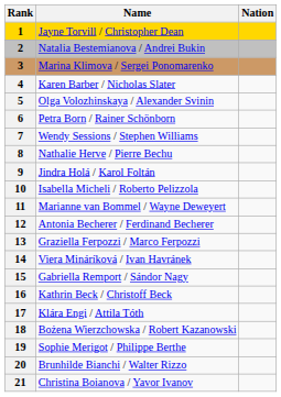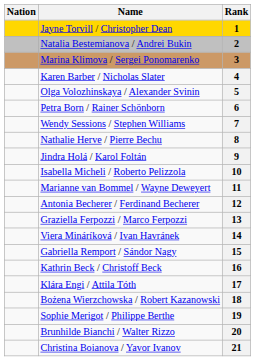 <table class="wikitable">
 <tr>
+<th>Nation</th>
+<th>Name</th>
 <th>Rank</th>
-<th>Name</th>
-<th>Nation</th>
 </tr>
 <tr bgcolor="gold">
+<td></td>
+<td><a href='#'>Jayne Torvill</a> / <a href='#'>Christopher Dean</a></td>
 <td align="center"><strong>1</strong></td>
-<td><a href='#'>Jayne Torvill</a> / <a href='#'>Christopher Dean</a></td>
-<td></td>
 </tr>
 <tr bgcolor="silver">
+<td></td>
+<td><a href='#'>Natalia Bestemianova</a> / <a href='#'>Andrei Bukin</a></td>
 <td align="center"><strong>2</strong></td>
-<td><a href='#'>Natalia Bestemianova</a> / <a href='#'>Andrei Bukin</a></td>
-<td></td>
 </tr>
 <tr bgcolor="cc9966">
+<td></td>
+<td><a href='#'>Marina Klimova</a> / <a href='#'>Sergei Ponomarenko</a></td>
 <td align="center"><strong>3</strong></td>
-<td><a href='#'>Marina Klimova</a> / <a href='#'>Sergei Ponomarenko</a></td>
-<td></td>
 </tr>
 <tr>
+<td></td>
+<td><a href='#'>Karen Barber</a> / <a href='#'>Nicholas Slater</a></td>
 <th>4</th>
-<td><a href='#'>Karen Barber</a> / <a href='#'>Nicholas Slater</a></td>
-<td></td>
 </tr>
 <tr>
+<td></td>
+<td><a href='#'>Olga Volozhinskaya</a> / <a href='#'>Alexander Svinin</a></td>
 <th>5</th>
-<td><a href='#'>Olga Volozhinskaya</a> / <a href='#'>Alexander Svinin</a></td>
-<td></td>
 </tr>
 <tr>
+<td></td>
+<td><a href='#'>Petra Born</a> / <a href='#'>Rainer Schönborn</a></td>
 <th>6</th>
-<td><a href='#'>Petra Born</a> / <a href='#'>Rainer Schönborn</a></td>
-<td></td>
 </tr>
 <tr>
+<td></td>
+<td><a href='#'>Wendy Sessions</a> / <a href='#'>Stephen Williams</a></td>
 <th>7</th>
-<td><a href='#'>Wendy Sessions</a> / <a href='#'>Stephen Williams</a></td>
-<td></td>
 </tr>
 <tr>
+<td></td>
+<td><a href='#'>Nathalie Herve</a> / <a href='#'>Pierre Bechu</a></td>
 <th>8</th>
-<td><a href='#'>Nathalie Herve</a> / <a href='#'>Pierre Bechu</a></td>
-<td></td>
 </tr>
 <tr>
+<td></td>
+<td><a href='#'>Jindra Holá</a> / <a href='#'>Karol Foltán</a></td>
 <th>9</th>
-<td><a href='#'>Jindra Holá</a> / <a href='#'>Karol Foltán</a></td>
-<td></td>
 </tr>
 <tr>
+<td></td>
+<td><a href='#'>Isabella Micheli</a> / <a href='#'>Roberto Pelizzola</a></td>
 <th>10</th>
-<td><a href='#'>Isabella Micheli</a> / <a href='#'>Roberto Pelizzola</a></td>
-<td></td>
 </tr>
 <tr>
+<td></td>
+<td><a href='#'>Marianne van Bommel</a> / <a href='#'>Wayne Deweyert</a></td>
 <th>11</th>
-<td><a href='#'>Marianne van Bommel</a> / <a href='#'>Wayne Deweyert</a></td>
-<td></td>
 </tr>
 <tr>
+<td></td>
+<td><a href='#'>Antonia Becherer</a> / <a href='#'>Ferdinand Becherer</a></td>
 <th>12</th>
-<td><a href='#'>Antonia Becherer</a> / <a href='#'>Ferdinand Becherer</a></td>
-<td></td>
 </tr>
 <tr>
+<td></td>
+<td><a href='#'>Graziella Ferpozzi</a> / <a href='#'>Marco Ferpozzi</a></td>
 <th>13</th>
-<td><a href='#'>Graziella Ferpozzi</a> / <a href='#'>Marco Ferpozzi</a></td>
-<td></td>
 </tr>
 <tr>
+<td></td>
+<td><a href='#'>Viera Mináríková</a> / <a href='#'>Ivan Havránek</a></td>
 <th>14</th>
-<td><a href='#'>Viera Mináríková</a> / <a href='#'>Ivan Havránek</a></td>
-<td></td>
 </tr>
 <tr>
+<td></td>
+<td><a href='#'>Gabriella Remport</a> / <a href='#'>Sándor Nagy</a></td>
 <th>15</th>
-<td><a href='#'>Gabriella Remport</a> / <a href='#'>Sándor Nagy</a></td>
-<td></td>
 </tr>
 <tr>
+<td></td>
+<td><a href='#'>Kathrin Beck</a> / <a href='#'>Christoff Beck</a></td>
 <th>16</th>
-<td><a href='#'>Kathrin Beck</a> / <a href='#'>Christoff Beck</a></td>
-<td></td>
 </tr>
 <tr>
+<td></td>
+<td><a href='#'>Klára Engi</a> / <a href='#'>Attila Tóth</a></td>
 <th>17</th>
-<td><a href='#'>Klára Engi</a> / <a href='#'>Attila Tóth</a></td>
-<td></td>
 </tr>
 <tr>
+<td></td>
+<td><a href='#'>Bożena Wierzchowska</a> / <a href='#'>Robert Kazanowski</a></td>
 <th>18</th>
-<td><a href='#'>Bożena Wierzchowska</a> / <a href='#'>Robert Kazanowski</a></td>
-<td></td>
 </tr>
 <tr>
+<td></td>
+<td><a href='#'>Sophie Merigot</a> / <a href='#'>Philippe Berthe</a></td>
 <th>19</th>
-<td><a href='#'>Sophie Merigot</a> / <a href='#'>Philippe Berthe</a></td>
-<td></td>
 </tr>
 <tr>
+<td></td>
+<td><a href='#'>Brunhilde Bianchi</a> / <a href='#'>Walter Rizzo</a></td>
 <th>20</th>
-<td><a href='#'>Brunhilde Bianchi</a> / <a href='#'>Walter Rizzo</a></td>
-<td></td>
 </tr>
 <tr>
+<td></td>
+<td><a href='#'>Christina Boianova</a> / <a href='#'>Yavor Ivanov</a></td>
 <th>21</th>
-<td><a href='#'>Christina Boianova</a> / <a href='#'>Yavor Ivanov</a></td>
-<td></td>
 </tr>
 </table>
